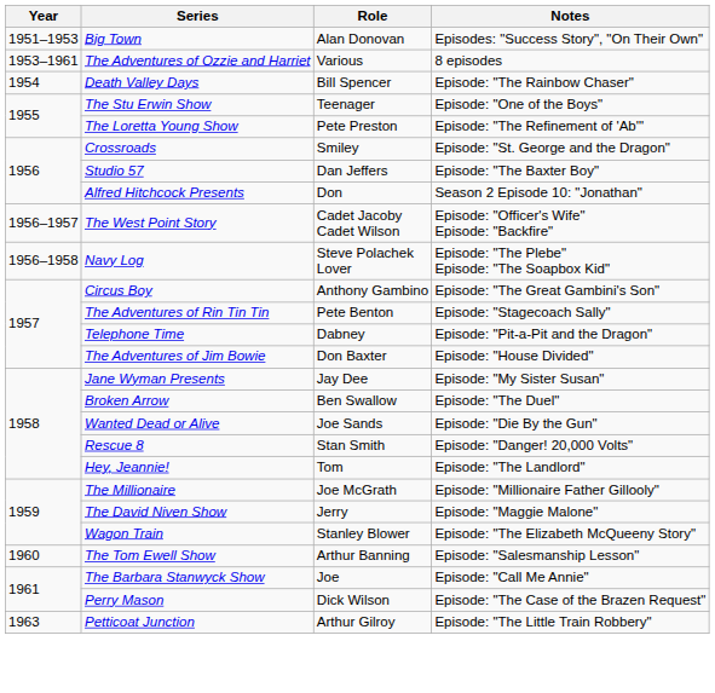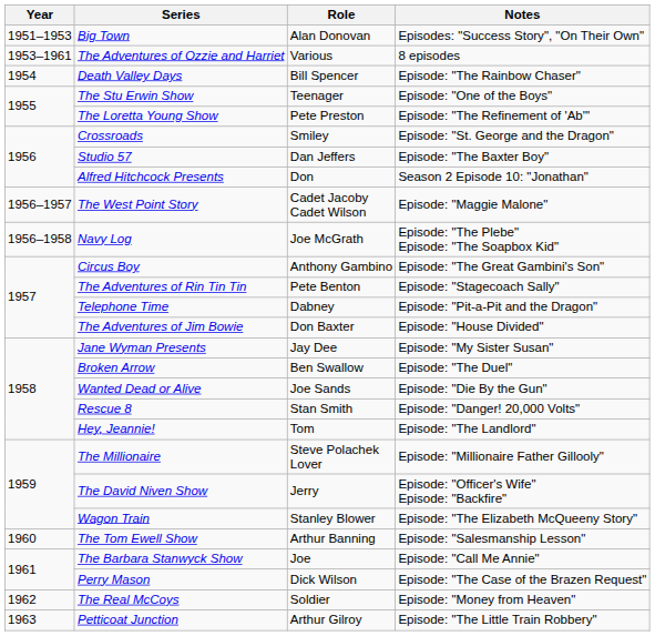 <table class="wikitable">
 <tr>
 <th>Year</th>
 <th>Series</th>
 <th>Role</th>
 <th>Notes</th>
 </tr>
 <tr>
 <td>1951–1953</td>
 <td><em><a href='#'>Big Town</a></em></td>
 <td>Alan Donovan</td>
 <td>Episodes: "Success Story", "On Their Own"</td>
 </tr>
 <tr>
 <td>1953–1961</td>
 <td><em><a href='#'>The Adventures of Ozzie and Harriet</a></em></td>
 <td>Various</td>
 <td>8 episodes</td>
 </tr>
 <tr>
 <td>1954</td>
 <td><em><a href='#'>Death Valley Days</a></em></td>
 <td>Bill Spencer</td>
 <td>Episode: "The Rainbow Chaser"</td>
 </tr>
 <tr>
 <td rowspan=2>1955</td>
 <td><em><a href='#'>The Stu Erwin Show</a></em></td>
 <td>Teenager</td>
 <td>Episode: "One of the Boys"</td>
 </tr>
 <tr>
 <td><em><a href='#'>The Loretta Young Show</a></em></td>
 <td>Pete Preston</td>
 <td>Episode: "The Refinement of 'Ab'"</td>
 </tr>
 <tr>
 <td rowspan=3>1956</td>
 <td><em><a href='#'>Crossroads</a></em></td>
 <td>Smiley</td>
 <td>Episode: "St. George and the Dragon"</td>
 </tr>
 <tr>
 <td><em><a href='#'>Studio 57</a></em></td>
 <td>Dan Jeffers</td>
 <td>Episode: "The Baxter Boy"</td>
 </tr>
 <tr>
 <td><em><a href='#'>Alfred Hitchcock Presents</a></em></td>
 <td>Don</td>
 <td>Season 2 Episode 10: "Jonathan"</td>
 </tr>
 <tr>
 <td>1956–1957</td>
 <td><em><a href='#'>The West Point Story</a></em></td>
 <td>Cadet Jacoby<br>Cadet Wilson</td>
-<td>Episode: "Officer's Wife"<br>Episode: "Backfire"</td>
+<td>Episode: "Maggie Malone"</td>
 </tr>
 <tr>
 <td>1956–1958</td>
 <td><em><a href='#'>Navy Log</a></em></td>
-<td>Steve Polachek<br>Lover</td>
+<td>Joe McGrath</td>
 <td>Episode: "The Plebe"<br>Episode: "The Soapbox Kid"</td>
 </tr>
 <tr>
 <td rowspan=4>1957</td>
 <td><em><a href='#'>Circus Boy</a></em></td>
 <td>Anthony Gambino</td>
 <td>Episode: "The Great Gambini's Son"</td>
 </tr>
 <tr>
 <td><em><a href='#'>The Adventures of Rin Tin Tin</a></em></td>
 <td>Pete Benton</td>
 <td>Episode: "Stagecoach Sally"</td>
 </tr>
 <tr>
 <td><em><a href='#'>Telephone Time</a></em></td>
 <td>Dabney</td>
 <td>Episode: "Pit-a-Pit and the Dragon"</td>
 </tr>
 <tr>
 <td><em><a href='#'>The Adventures of Jim Bowie</a></em></td>
 <td>Don Baxter</td>
 <td>Episode: "House Divided"</td>
 </tr>
 <tr>
 <td rowspan=5>1958</td>
 <td><em><a href='#'>Jane Wyman Presents</a></em></td>
 <td>Jay Dee</td>
 <td>Episode: "My Sister Susan"</td>
 </tr>
 <tr>
 <td><em><a href='#'>Broken Arrow</a></em></td>
 <td>Ben Swallow</td>
 <td>Episode: "The Duel"</td>
 </tr>
 <tr>
 <td><em><a href='#'>Wanted Dead or Alive</a></em></td>
 <td>Joe Sands</td>
 <td>Episode: "Die By the Gun"</td>
 </tr>
 <tr>
 <td><em><a href='#'>Rescue 8</a></em></td>
 <td>Stan Smith</td>
 <td>Episode: "Danger! 20,000 Volts"</td>
 </tr>
 <tr>
 <td><em><a href='#'>Hey, Jeannie!</a></em></td>
 <td>Tom</td>
 <td>Episode: "The Landlord"</td>
 </tr>
 <tr>
 <td rowspan=3>1959</td>
 <td><em><a href='#'>The Millionaire</a></em></td>
-<td>Joe McGrath</td>
+<td>Steve Polachek<br>Lover</td>
 <td>Episode: "Millionaire Father Gillooly"</td>
 </tr>
 <tr>
 <td><em><a href='#'>The David Niven Show</a></em></td>
 <td>Jerry</td>
-<td>Episode: "Maggie Malone"</td>
+<td>Episode: "Officer's Wife"<br>Episode: "Backfire"</td>
 </tr>
 <tr>
 <td><em><a href='#'>Wagon Train</a></em></td>
 <td>Stanley Blower</td>
 <td>Episode: "The Elizabeth McQueeny Story"</td>
 </tr>
 <tr>
 <td>1960</td>
 <td><em><a href='#'>The Tom Ewell Show</a></em></td>
 <td>Arthur Banning</td>
 <td>Episode: "Salesmanship Lesson"</td>
 </tr>
 <tr>
 <td rowspan=2>1961</td>
 <td><em><a href='#'>The Barbara Stanwyck Show</a></em></td>
 <td>Joe</td>
 <td>Episode: "Call Me Annie"</td>
 </tr>
 <tr>
 <td><em><a href='#'>Perry Mason</a></em></td>
 <td>Dick Wilson</td>
 <td>Episode: "The Case of the Brazen Request"</td>
 </tr>
 <tr>
+<td>1962</td>
+<td><em><a href='#'>The Real McCoys</a></em></td>
+<td>Soldier</td>
+<td>Episode: "Money from Heaven"</td>
+</tr>
+<tr>
 <td>1963</td>
 <td><em><a href='#'>Petticoat Junction</a></em></td>
 <td>Arthur Gilroy</td>
 <td>Episode: "The Little Train Robbery"</td>
 </tr>
 </table>
